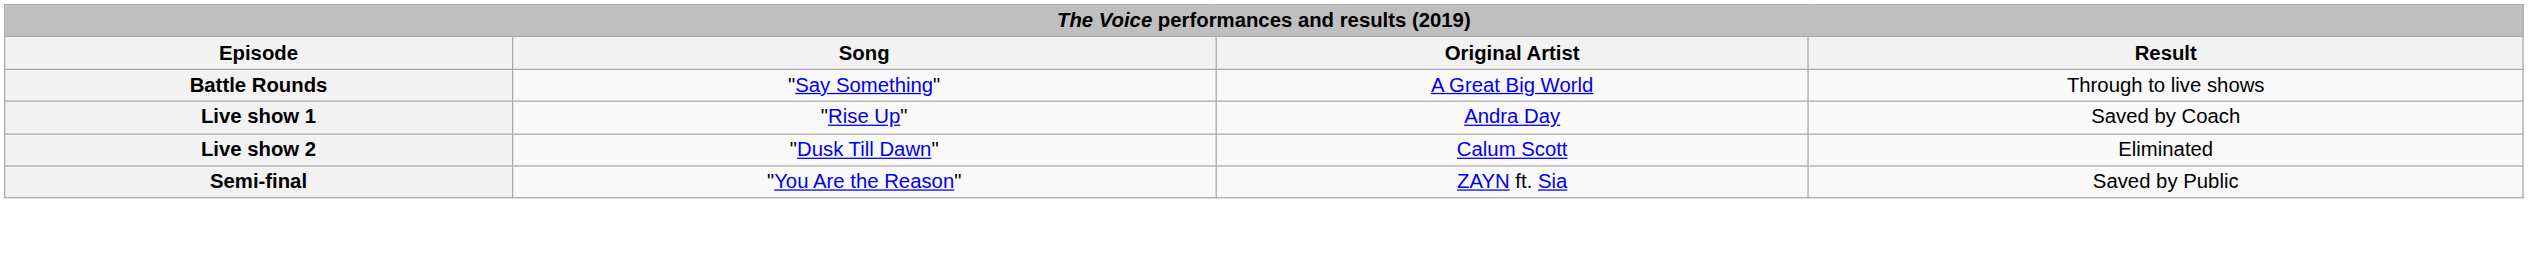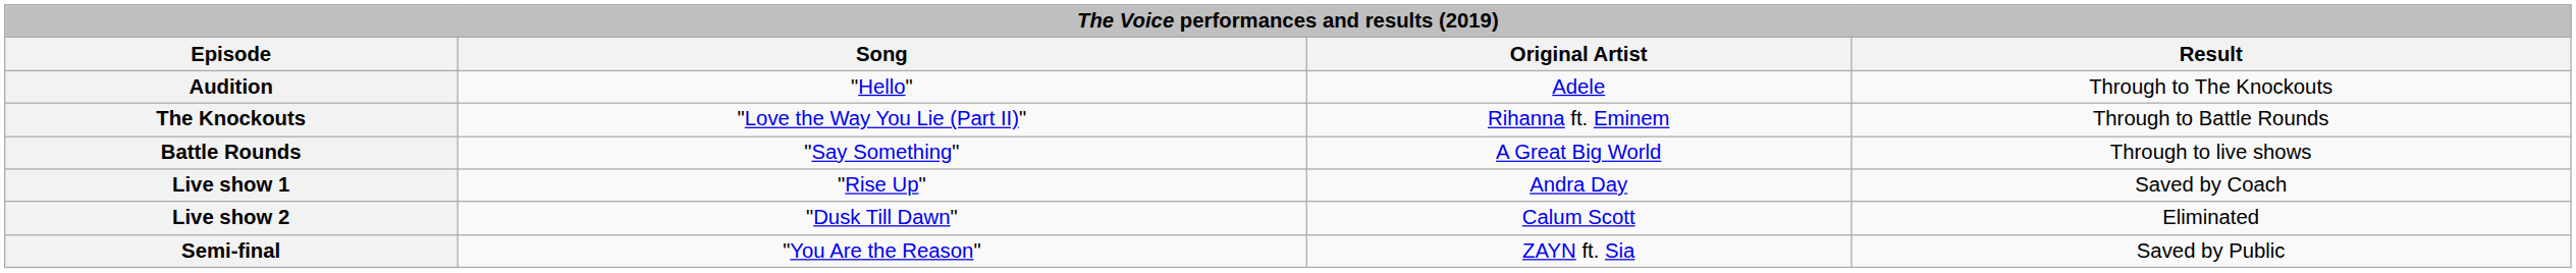 <table class="wikitable collapsible" style="width:100%; margin:1em auto 1em auto; text-align:center;">
 <tr>
 <th colspan="4" style="background:#BFBFBF;"><em>The Voice</em> performances and results (2019)</th>
 </tr>
 <tr>
 <th scope="col">Episode</th>
 <th scope="col">Song</th>
 <th scope="col">Original Artist</th>
 <th scope="col">Result</th>
+</tr>
+<tr>
+<th>Audition</th>
+<td>"<a href='#'>Hello</a>"</td>
+<td><a href='#'>Adele</a></td>
+<td>Through to The Knockouts</td>
+</tr>
+<tr>
+<th>The Knockouts</th>
+<td>"<a href='#'>Love the Way You Lie (Part II)</a>"</td>
+<td><a href='#'>Rihanna</a> ft. <a href='#'>Eminem</a></td>
+<td>Through to Battle Rounds</td>
 </tr>
 <tr>
 <th>Battle Rounds</th>
 <td>"<a href='#'>Say Something</a>"</td>
 <td><a href='#'>A Great Big World</a></td>
 <td>Through to live shows</td>
 </tr>
 <tr>
 <th>Live show 1</th>
 <td>"<a href='#'>Rise Up</a>"</td>
 <td><a href='#'>Andra Day</a></td>
 <td>Saved by Coach</td>
 </tr>
 <tr>
 <th>Live show 2</th>
 <td>"<a href='#'>Dusk Till Dawn</a>"</td>
 <td><a href='#'>Calum Scott</a></td>
 <td>Eliminated</td>
 </tr>
 <tr>
 <th>Semi-final</th>
 <td>"<a href='#'>You Are the Reason</a>"</td>
 <td><a href='#'>ZAYN</a> ft. <a href='#'>Sia</a></td>
 <td>Saved by Public</td>
 </tr>
 </table>
